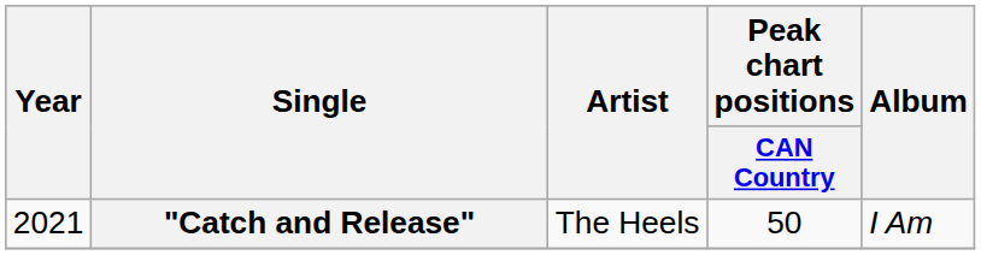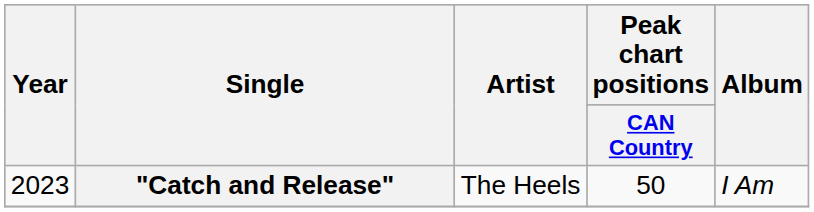 <table class="wikitable plainrowheaders" style="text-align:center;">
 <tr>
 <th rowspan="2">Year</th>
 <th rowspan="2" style="width:14em;">Single</th>
 <th rowspan="2">Artist</th>
 <th colspan="1">Peak chart positions</th>
 <th rowspan="2">Album</th>
 </tr>
 <tr style="font-size:smaller;">
 <th style="width:4em;"><a href='#'>CAN Country</a><br></th>
 </tr>
 <tr>
-<td>2021</td>
+<td>2023</td>
 <th scope="row">"Catch and Release"</th>
 <td>The Heels</td>
 <td>50</td>
 <td align="left"><em>I Am</em></td>
 </tr>
 <tr>
 </tr>
 </table>
